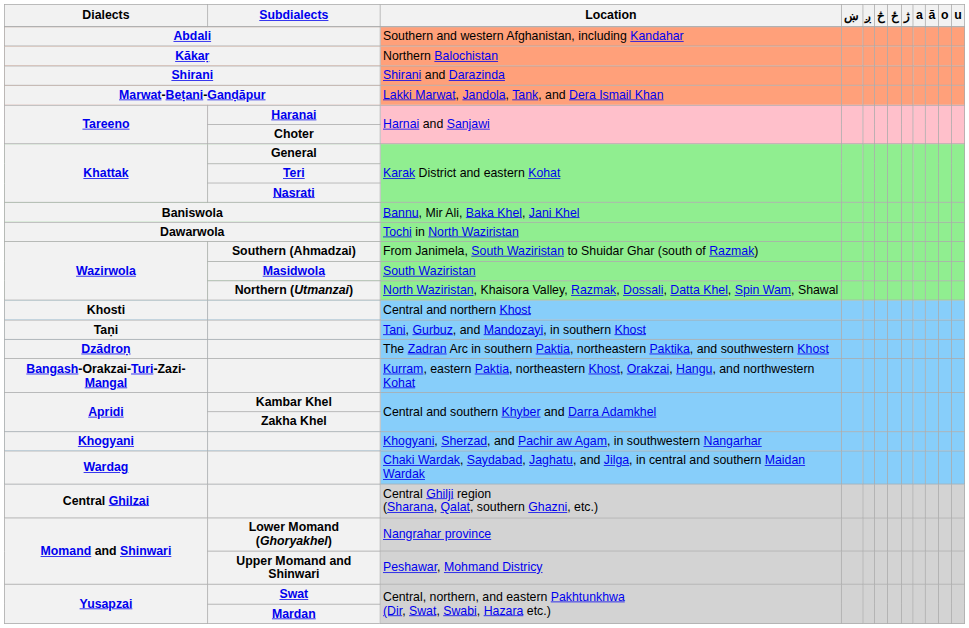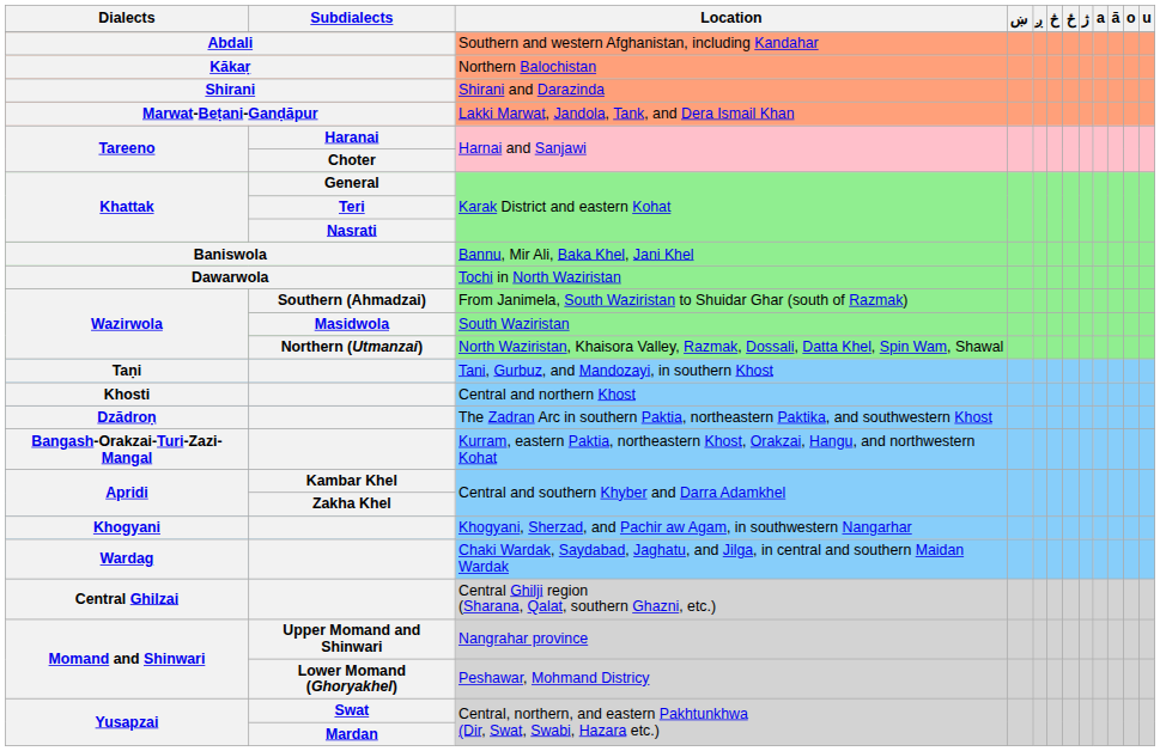 <table class="wikitable" align="center">
 <tr>
 <th style="padding:5px;">Dialects</th>
 <th style="padding:5px;"><a href='#'>Subdialects</a></th>
 <th>Location</th>
 <th align="center"><span>ښ</span></th>
 <th align="center"><span>ږ</span></th>
 <th align="center"><span>څ</span></th>
 <th align="center"><span>ځ</span></th>
 <th align="center"><span>ژ</span></th>
 <th align="center"><span>a</span></th>
 <th align="center"><span>ā</span></th>
 <th align="center"><span>o</span></th>
 <th align="center"><span>u</span></th>
 </tr>
 <tr>
 </tr>
 <tr style="background:LightSalmon">
 <th colspan="2" align="left"><a href='#'>Abdali</a></th>
 <td>Southern and western Afghanistan, including <a href='#'>Kandahar</a></td>
 <td align="center"></td>
 <td align="center"></td>
 <td align="center"></td>
 <td align="center"></td>
 <td align="center"></td>
 <td align="center"></td>
 <td align="center"></td>
 <td align="center"></td>
 <td align="center"></td>
 </tr>
 <tr style="background:LightSalmon">
 <th colspan="2" align="left"><a href='#'>Kākaṛ</a></th>
 <td>Northern <a href='#'>Balochistan</a></td>
 <td align="center"></td>
 <td align="center"></td>
 <td align="center"></td>
 <td align="center"></td>
 <td align="center"></td>
 <td align="center"></td>
 <td align="center"></td>
 <td align="center"></td>
 <td align="center"></td>
 </tr>
 <tr style="background:LightSalmon">
 <th colspan="2" align="left"><a href='#'>Shirani</a></th>
 <td><a href='#'>Shirani</a> and <a href='#'>Darazinda</a></td>
 <td align="center"></td>
 <td align="center"></td>
 <td align="center"></td>
 <td align="center"></td>
 <td align="center"></td>
 <td align="center"></td>
 <td align="center"></td>
 <td align="center"></td>
 <td align="center"></td>
 </tr>
 <tr style="background:LightSalmon">
 <th colspan="2" align="left"><a href='#'>Marwat</a>-<a href='#'>Beṭani</a>-<a href='#'>Ganḍāpur</a></th>
 <td><a href='#'>Lakki Marwat</a>, <a href='#'>Jandola</a>, <a href='#'>Tank</a>, and <a href='#'>Dera Ismail Khan</a></td>
 <td align="center"></td>
 <td align="center"></td>
 <td align="center"></td>
 <td align="center"></td>
 <td align="center"></td>
 <td align="center"></td>
 <td align="center"></td>
 <td align="center"></td>
 <td align="center"></td>
 </tr>
 <tr style="background:Pink">
 <th rowspan="2" align="left"><a href='#'>Tareeno</a></th>
 <th><a href='#'>Haranai</a></th>
 <td rowspan="2"><a href='#'>Harnai</a> and <a href='#'>Sanjawi</a></td>
 <td rowspan="2" align="center"></td>
 <td rowspan="2" align="center"></td>
 <td rowspan="2" align="center"></td>
 <td rowspan="2" align="center"></td>
 <td rowspan="2" align="center"></td>
 <td rowspan="2" align="center"></td>
 <td rowspan="2" align="center"></td>
 <td rowspan="2" align="center"></td>
 <td rowspan="2" align="center"></td>
 </tr>
 <tr>
 <th>Choter</th>
 </tr>
 <tr style="background:LightGreen">
 <th rowspan="3" align="left"><a href='#'>Khattak</a></th>
 <th>General</th>
 <td rowspan="3"><a href='#'>Karak</a> District and eastern <a href='#'>Kohat</a></td>
 <td rowspan="3" align="center"></td>
 <td rowspan="3" align="center"></td>
 <td rowspan="3" align="center"></td>
 <td rowspan="3" align="center"></td>
 <td rowspan="3" align="center"></td>
 <td rowspan="3" align="center"></td>
 <td rowspan="3" align="center"></td>
 <td rowspan="3" align="center"></td>
 <td rowspan="3" align="center"></td>
 </tr>
 <tr>
 <th><a href='#'>Teri</a></th>
 </tr>
 <tr>
 <th><a href='#'>Nasrati</a></th>
 </tr>
 <tr style="background:LightGreen">
 <th colspan="2" align="left">Baniswola</th>
 <td><a href='#'>Bannu</a>, Mir Ali, <a href='#'>Baka Khel</a>, <a href='#'>Jani Khel</a></td>
 <td align="center"></td>
 <td align="center"></td>
 <td align="center"></td>
 <td align="center"></td>
 <td align="center"></td>
 <td align="center"></td>
 <td align="center"></td>
 <td align="center"></td>
 <td align="center"></td>
 </tr>
 <tr style="background:LightGreen">
 <th colspan="2" align="left">Dawarwola</th>
 <td><a href='#'>Tochi</a> in <a href='#'>North Waziristan</a></td>
 <td align="center"></td>
 <td align="center"></td>
 <td align="center"></td>
 <td align="center"></td>
 <td align="center"></td>
 <td align="center"></td>
 <td align="center"></td>
 <td align="center"></td>
 <td align="center"></td>
 </tr>
 <tr style="background:LightGreen">
 <th rowspan="3" align="left"><a href='#'>Wazirwola</a></th>
 <th>Southern (Ahmadzai)</th>
 <td>From Janimela, <a href='#'>South Waziristan</a> to Shuidar Ghar (south of <a href='#'>Razmak</a>)</td>
 <td align="center"></td>
 <td align="center"></td>
 <td align="center"></td>
 <td align="center"></td>
 <td align="center"></td>
 <td align="center"></td>
 <td align="center"></td>
 <td align="center"></td>
 <td align="center"></td>
 </tr>
 <tr style="background:LightGreen">
 <th><a href='#'>Masidwola</a></th>
 <td><a href='#'>South Waziristan</a></td>
 <td align="center"></td>
 <td align="center"></td>
 <td align="center"></td>
 <td align="center"></td>
 <td align="center"></td>
 <td align="center"></td>
 <td align="center"></td>
 <td align="center"></td>
 <td align="center"></td>
 </tr>
 <tr style="background:LightGreen">
 <th>Northern (<em>Utmanzai</em>)</th>
 <td><a href='#'>North Waziristan</a>, Khaisora Valley, <a href='#'>Razmak</a>, <a href='#'>Dossali</a>, <a href='#'>Datta Khel</a>, <a href='#'>Spin Wam</a>, Shawal</td>
 <td align="center"></td>
 <td align="center"></td>
 <td align="center"></td>
 <td align="center"></td>
 <td align="center"></td>
 <td align="center"></td>
 <td align="center"></td>
 <td align="center"></td>
 <td align="center"></td>
 </tr>
 <tr style="background:LightSkyBlue">
-<th align="left">Khosti</th>
+<th align="left">Taṇi</th>
 <th></th>
-<td>Central and northern <a href='#'>Khost</a></td>
+<td><a href='#'>Tani</a>, <a href='#'>Gurbuz</a>, and <a href='#'>Mandozayi</a>, in southern <a href='#'>Khost</a></td>
 <td align="center"></td>
 <td align="center"></td>
 <td align="center"></td>
 <td align="center"></td>
 <td align="center"></td>
 <td align="center"></td>
 <td align="center"></td>
 <td align="center"></td>
 <td align="center"></td>
 </tr>
 <tr style="background:LightSkyBlue">
-<th align="left">Taṇi</th>
+<th align="left">Khosti</th>
 <th></th>
-<td><a href='#'>Tani</a>, <a href='#'>Gurbuz</a>, and <a href='#'>Mandozayi</a>, in southern <a href='#'>Khost</a></td>
+<td>Central and northern <a href='#'>Khost</a></td>
 <td align="center"></td>
 <td align="center"></td>
 <td align="center"></td>
 <td align="center"></td>
 <td align="center"></td>
 <td align="center"></td>
 <td align="center"></td>
 <td align="center"></td>
 <td align="center"></td>
 </tr>
 <tr style="background:LightSkyBlue">
 <th align="left"><a href='#'>Dzādroṇ</a></th>
 <th></th>
 <td>The <a href='#'>Zadran</a> Arc in southern <a href='#'>Paktia</a>, northeastern <a href='#'>Paktika</a>, and southwestern <a href='#'>Khost</a></td>
 <td align="center"></td>
 <td align="center"></td>
 <td align="center"></td>
 <td align="center"></td>
 <td align="center"></td>
 <td align="center"></td>
 <td align="center"></td>
 <td align="center"></td>
 <td align="center"></td>
 </tr>
 <tr style="background:LightSkyBlue">
 <th align="left"><a href='#'>Bangash</a>-Orakzai-<a href='#'>Turi</a>-Zazi-<a href='#'>Mangal</a></th>
 <th></th>
 <td><a href='#'>Kurram</a>, eastern <a href='#'>Paktia</a>, northeastern <a href='#'>Khost</a>, <a href='#'>Orakzai</a>, <a href='#'>Hangu</a>, and northwestern <a href='#'>Kohat</a></td>
 <td align="center"></td>
 <td align="center"></td>
 <td align="center"></td>
 <td align="center"></td>
 <td align="center"></td>
 <td align="center"></td>
 <td align="center"></td>
 <td align="center"></td>
 <td align="center"></td>
 </tr>
 <tr style="background:LightSkyBlue">
 <th rowspan="2" align="left"><a href='#'>Apridi</a></th>
 <th>Kambar Khel</th>
 <td rowspan="2">Central and southern <a href='#'>Khyber</a> and <a href='#'>Darra Adamkhel</a></td>
 <td rowspan="2" align="center"></td>
 <td rowspan="2" align="center"></td>
 <td rowspan="2" align="center"></td>
 <td rowspan="2" align="center"></td>
 <td rowspan="2" align="center"></td>
 <td rowspan="2" align="center"></td>
 <td rowspan="2" align="center"></td>
 <td rowspan="2" align="center"></td>
 <td rowspan="2" align="center"></td>
 </tr>
 <tr>
 <th>Zakha Khel</th>
 </tr>
 <tr style="background:LightSkyBlue">
 <th align="left"><a href='#'>Khogyani</a></th>
 <th></th>
 <td><a href='#'>Khogyani</a>, <a href='#'>Sherzad</a>, and <a href='#'>Pachir aw Agam</a>, in southwestern <a href='#'>Nangarhar</a></td>
 <td align="center"></td>
 <td align="center"></td>
 <td align="center"></td>
 <td align="center"></td>
 <td align="center"></td>
 <td align="center"></td>
 <td align="center"></td>
 <td align="center"></td>
 <td align="center"></td>
 </tr>
 <tr style="background:LightSkyBlue">
 <th align="left"><a href='#'>Wardag</a></th>
 <th></th>
 <td><a href='#'>Chaki Wardak</a>, <a href='#'>Saydabad</a>, <a href='#'>Jaghatu</a>, and <a href='#'>Jilga</a>, in central and southern <a href='#'>Maidan Wardak</a></td>
 <td align="center"></td>
 <td align="center"></td>
 <td align="center"></td>
 <td align="center"></td>
 <td align="center"></td>
 <td align="center"></td>
 <td align="center"></td>
 <td align="center"></td>
 <td align="center"></td>
 </tr>
 <tr style="background:LightGrey">
 <th align="left">Central <a href='#'>Ghilzai</a></th>
 <th></th>
 <td>Central <a href='#'>Ghilji</a> region<br>(<a href='#'>Sharana</a>, <a href='#'>Qalat</a>, southern <a href='#'>Ghazni</a>, etc.)</td>
 <td align="center"></td>
 <td align="center"></td>
 <td align="center"></td>
 <td align="center"></td>
 <td align="center"></td>
 <td align="center"></td>
 <td align="center"></td>
 <td align="center"></td>
 <td align="center"></td>
 </tr>
 <tr style="background:LightGrey">
 <th rowspan="2" align="left"><a href='#'>Momand</a> and <a href='#'>Shinwari</a></th>
-<th>Lower Momand<br>(<em>Ghoryakhel</em>)</th>
+<th>Upper Momand and Shinwari</th>
 <td><a href='#'>Nangrahar province</a></td>
 <td align="center"></td>
 <td align="center"></td>
 <td align="center"></td>
 <td align="center"></td>
 <td align="center"></td>
 <td align="center"></td>
 <td align="center"></td>
 <td align="center"></td>
 <td align="center"></td>
 </tr>
 <tr style="background:LightGrey">
-<th>Upper Momand and Shinwari</th>
+<th>Lower Momand<br>(<em>Ghoryakhel</em>)</th>
 <td><a href='#'>Peshawar</a>, <a href='#'>Mohmand Districy</a></td>
 <td align="center"></td>
 <td align="center"></td>
 <td align="center"></td>
 <td align="center"></td>
 <td align="center"></td>
 <td align="center"></td>
 <td align="center"></td>
 <td align="center"></td>
 <td align="center"></td>
 </tr>
 <tr style="background:LightGrey">
 <th rowspan="2" align="left"><a href='#'>Yusapzai</a></th>
 <th><a href='#'>Swat</a></th>
 <td rowspan="2">Central, northern, and eastern <a href='#'>Pakhtunkhwa</a><br> <a href='#'>(Dir</a>, <a href='#'>Swat</a>, <a href='#'>Swabi</a>, <a href='#'>Hazara</a> etc.)</td>
 <td rowspan="2" align="center"></td>
 <td rowspan="2" align="center"></td>
 <td rowspan="2" align="center"></td>
 <td rowspan="2" align="center"></td>
 <td rowspan="2" align="center"></td>
 <td rowspan="2" align="center"></td>
 <td rowspan="2" align="center"></td>
 <td rowspan="2" align="center"></td>
 <td rowspan="2" align="center"></td>
 </tr>
 <tr>
 <th><a href='#'>Mardan</a></th>
 </tr>
 </table>
